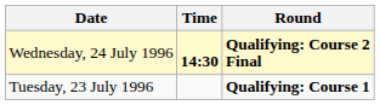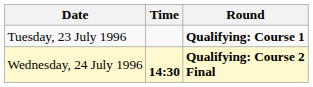 <table class="wikitable">
 <tr>
 <th>Date</th>
 <th>Time</th>
 <th>Round</th>
 </tr>
+<tr>
+<td>Tuesday, 23 July 1996</td>
+<td></td>
+<td><strong>Qualifying: Course 1</strong></td>
+</tr>
 <tr style=background:lemonchiffon>
 <td>Wednesday, 24 July 1996</td>
 <td> <br><strong>14:30</strong></td>
 <td><strong>Qualifying: Course 2</strong><br><strong>Final</strong></td>
 </tr>
-<tr>
-<td>Tuesday, 23 July 1996</td>
-<td></td>
-<td><strong>Qualifying: Course 1</strong></td>
-</tr>
 </table>
